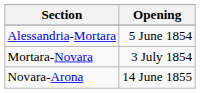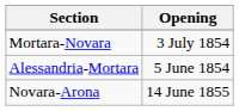 <table class="wikitable" style="float:right">
 <tr>
 </tr>
 <tr style="background:#efefef;">
 <th>Section</th>
 <th>Opening</th>
 </tr>
 <tr>
 </tr>
 <tr>
+<td align="left">Mortara-<a href='#'>Novara</a></td>
+<td align="right">3 July 1854</td>
+</tr>
+<tr>
 <td align="left"><a href='#'>Alessandria</a>-<a href='#'>Mortara</a></td>
 <td align="right">5 June 1854</td>
-</tr>
-<tr>
-<td align="left">Mortara-<a href='#'>Novara</a></td>
-<td align="right">3 July 1854</td>
 </tr>
 <tr>
 <td align="left">Novara-<a href='#'>Arona</a></td>
 <td align="right">14 June 1855</td>
 </tr>
 </table>
